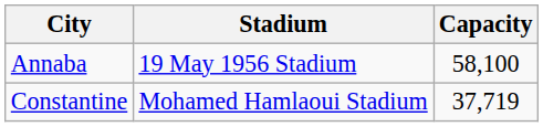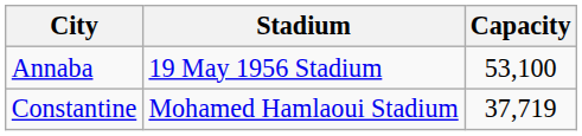 <table class="wikitable">
 <tr>
 <th>City</th>
 <th>Stadium</th>
 <th>Capacity</th>
 </tr>
 <tr>
 <td><a href='#'>Annaba</a></td>
 <td><a href='#'>19 May 1956 Stadium</a></td>
-<td align="center">58,100</td>
+<td align="center">53,100</td>
 </tr>
 <tr>
 <td><a href='#'>Constantine</a></td>
 <td><a href='#'>Mohamed Hamlaoui Stadium</a></td>
 <td align="center">37,719</td>
 </tr>
 </table>
